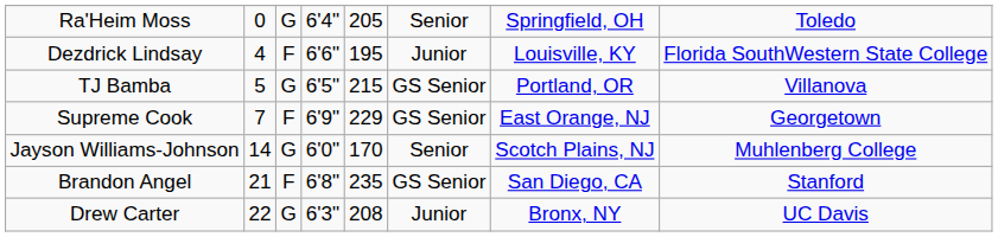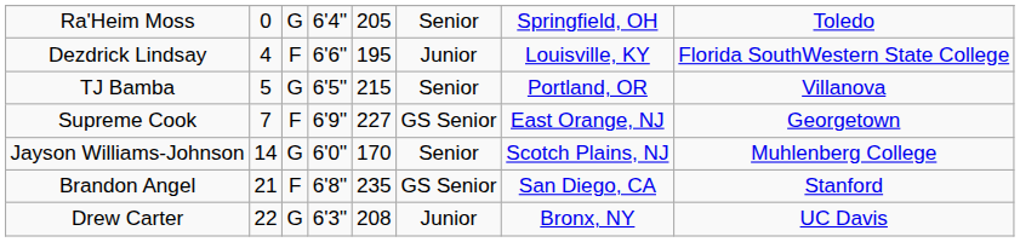 <table class="wikitable sortable" style="text-align: center">
 <tr align=center>
 </tr>
 <tr>
 <td>Ra'Heim Moss</td>
 <td>0</td>
 <td>G</td>
 <td>6'4"</td>
 <td>205</td>
 <td>Senior</td>
 <td><a href='#'>Springfield, OH</a></td>
 <td><a href='#'>Toledo</a></td>
 </tr>
 <tr>
 <td>Dezdrick Lindsay</td>
 <td>4</td>
 <td>F</td>
 <td>6'6"</td>
 <td>195</td>
 <td>Junior</td>
 <td><a href='#'>Louisville, KY</a></td>
 <td><a href='#'>Florida SouthWestern State College</a></td>
 </tr>
 <tr>
 <td>TJ Bamba</td>
 <td>5</td>
 <td>G</td>
 <td>6'5"</td>
 <td>215</td>
-<td>GS Senior</td>
+<td>Senior</td>
 <td><a href='#'>Portland, OR</a></td>
 <td><a href='#'>Villanova</a></td>
 </tr>
 <tr>
 <td>Supreme Cook</td>
 <td>7</td>
 <td>F</td>
 <td>6'9"</td>
-<td>229</td>
+<td>227</td>
 <td>GS Senior</td>
 <td><a href='#'>East Orange, NJ</a></td>
 <td><a href='#'>Georgetown</a></td>
 </tr>
 <tr>
 <td>Jayson Williams-Johnson</td>
 <td>14</td>
 <td>G</td>
 <td>6'0"</td>
 <td>170</td>
 <td>Senior</td>
 <td><a href='#'>Scotch Plains, NJ</a></td>
 <td><a href='#'>Muhlenberg College</a></td>
 </tr>
 <tr>
 <td>Brandon Angel</td>
 <td>21</td>
 <td>F</td>
 <td>6'8"</td>
 <td>235</td>
 <td>GS Senior</td>
 <td><a href='#'>San Diego, CA</a></td>
 <td><a href='#'>Stanford</a></td>
 </tr>
 <tr>
 <td>Drew Carter</td>
 <td>22</td>
 <td>G</td>
 <td>6'3"</td>
 <td>208</td>
 <td>Junior</td>
 <td><a href='#'>Bronx, NY</a></td>
 <td><a href='#'>UC Davis</a></td>
 </tr>
 </table>
